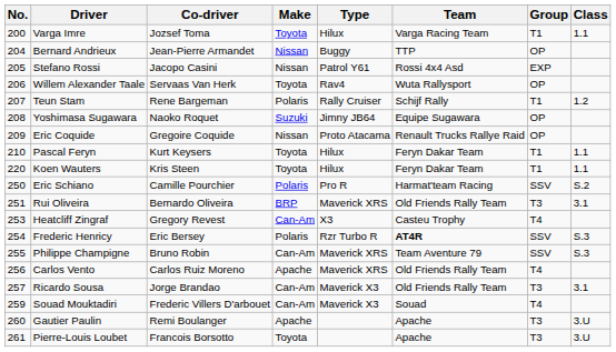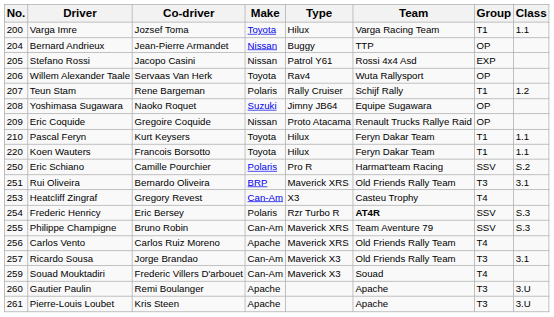 <table class="wikitable sortable" style="font-size:85%;">
 <tr>
 <th><big>No.</big></th>
 <th><big>Driver</big></th>
 <th><big>Co-driver</big></th>
 <th><big>Make</big></th>
 <th><big>Type</big></th>
 <th><big>Team</big></th>
 <th><big>Group</big></th>
 <th><big>Class</big></th>
 </tr>
 <tr>
 <td>200</td>
 <td> Varga Imre</td>
 <td> Jozsef Toma</td>
 <td><a href='#'>Toyota</a></td>
 <td>Hilux</td>
 <td>Varga Racing Team</td>
 <td>T1</td>
 <td>1.1</td>
 </tr>
 <tr>
 <td>204</td>
 <td> Bernard Andrieux</td>
 <td> Jean-Pierre Armandet</td>
 <td><a href='#'>Nissan</a></td>
 <td>Buggy</td>
 <td>TTP</td>
 <td>OP</td>
 <td></td>
 </tr>
 <tr>
 <td>205</td>
 <td> Stefano Rossi</td>
 <td> Jacopo Casini</td>
 <td>Nissan</td>
 <td>Patrol Y61</td>
 <td>Rossi 4x4 Asd</td>
 <td>EXP</td>
 <td></td>
 </tr>
 <tr>
 <td>206</td>
 <td> Willem Alexander Taale</td>
 <td> Servaas Van Herk</td>
 <td>Toyota</td>
 <td>Rav4</td>
 <td>Wuta Rallysport</td>
 <td>OP</td>
 <td></td>
 </tr>
 <tr>
 <td>207</td>
 <td> Teun Stam</td>
 <td> Rene Bargeman</td>
 <td>Polaris</td>
 <td>Rally Cruiser</td>
 <td>Schijf Rally</td>
 <td>T1</td>
 <td>1.2</td>
 </tr>
 <tr>
 <td>208</td>
 <td> Yoshimasa Sugawara</td>
 <td> Naoko Roquet</td>
 <td><a href='#'>Suzuki</a></td>
 <td>Jimny JB64</td>
 <td>Equipe Sugawara</td>
 <td>OP</td>
 <td></td>
 </tr>
 <tr>
 <td>209</td>
 <td> Eric Coquide</td>
 <td> Gregoire Coquide</td>
 <td>Nissan</td>
 <td>Proto Atacama</td>
 <td>Renault Trucks Rallye Raid</td>
 <td>OP</td>
 <td></td>
 </tr>
 <tr>
 <td>210</td>
 <td> Pascal Feryn</td>
 <td> Kurt Keysers</td>
 <td>Toyota</td>
 <td>Hilux</td>
 <td>Feryn Dakar Team</td>
 <td>T1</td>
 <td>1.1</td>
 </tr>
 <tr>
 <td>220</td>
 <td> Koen Wauters</td>
-<td> Kris Steen</td>
+<td> Francois Borsotto</td>
 <td>Toyota</td>
 <td>Hilux</td>
 <td>Feryn Dakar Team</td>
 <td>T1</td>
 <td>1.1</td>
 </tr>
 <tr>
 <td>250</td>
 <td> Eric Schiano</td>
 <td> Camille Pourchier</td>
 <td><a href='#'>Polaris</a></td>
 <td>Pro R</td>
 <td>Harmat'team Racing</td>
 <td>SSV</td>
 <td>S.2</td>
 </tr>
 <tr>
 <td>251</td>
 <td> Rui Oliveira</td>
 <td> Bernardo Oliveira</td>
 <td><a href='#'>BRP</a></td>
 <td>Maverick XRS</td>
 <td>Old Friends Rally Team</td>
 <td>T3</td>
 <td>3.1</td>
 </tr>
 <tr>
 <td>253</td>
 <td> Heatcliff Zingraf</td>
 <td> Gregory Revest</td>
 <td><a href='#'>Can-Am</a></td>
 <td>X3</td>
 <td>Casteu Trophy</td>
 <td>T4</td>
 <td></td>
 </tr>
 <tr>
 <td>254</td>
 <td> Frederic Henricy</td>
 <td> Eric Bersey</td>
 <td>Polaris</td>
 <td>Rzr Turbo R</td>
 <td><strong>AT4R</strong></td>
 <td>SSV</td>
 <td>S.3</td>
 </tr>
 <tr>
 <td>255</td>
 <td> Philippe Champigne</td>
 <td> Bruno Robin</td>
 <td>Can-Am</td>
 <td>Maverick XRS</td>
 <td>Team Aventure 79</td>
 <td>SSV</td>
 <td>S.3</td>
 </tr>
 <tr>
 <td>256</td>
 <td> Carlos Vento</td>
 <td> Carlos Ruiz Moreno</td>
 <td>Apache</td>
 <td>Maverick XRS</td>
 <td>Old Friends Rally Team</td>
 <td>T4</td>
 <td></td>
 </tr>
 <tr>
 <td>257</td>
 <td> Ricardo Sousa</td>
 <td> Jorge Brandao</td>
 <td>Can-Am</td>
 <td>Maverick X3</td>
 <td>Old Friends Rally Team</td>
 <td>T3</td>
 <td>3.1</td>
 </tr>
 <tr>
 <td>259</td>
 <td> Souad Mouktadiri</td>
 <td> Frederic Villers D'arbouet</td>
 <td>Can-Am</td>
 <td>Maverick X3</td>
 <td>Souad</td>
 <td>T4</td>
 <td></td>
 </tr>
 <tr>
 <td>260</td>
 <td> Gautier Paulin</td>
 <td> Remi Boulanger</td>
 <td>Apache</td>
 <td></td>
 <td>Apache</td>
 <td>T3</td>
 <td>3.U</td>
 </tr>
 <tr>
 <td>261</td>
 <td> Pierre-Louis Loubet</td>
-<td> Francois Borsotto</td>
-<td>Toyota</td>
+<td> Kris Steen</td>
+<td>Apache</td>
 <td></td>
 <td>Apache</td>
 <td>T3</td>
 <td>3.U</td>
 </tr>
 </table>
